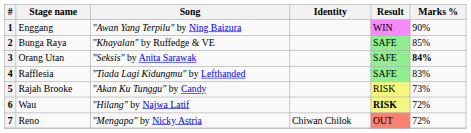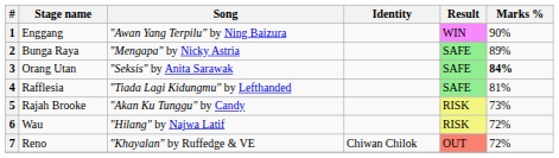 <table class="wikitable plainrowheaders" style="width: 60%; style="text-align: center;">
 <tr>
 <th>#</th>
 <th>Stage name</th>
 <th>Song</th>
 <th>Identity</th>
 <th>Result</th>
 <th>Marks %</th>
 </tr>
 <tr>
 <th>1</th>
 <td>Enggang</td>
 <td><em>"Awan Yang Terpilu"</em> by <a href='#'>Ning Baizura</a></td>
 <td></td>
 <td bgcolor=#F888FD>WIN</td>
 <td>90%</td>
 </tr>
 <tr>
 <th>2</th>
 <td>Bunga Raya</td>
-<td><em>"Khayalan"</em> by Ruffedge & VE</td>
+<td><em>"Mengapa"</em> by <a href='#'>Nicky Astria</a></td>
 <td></td>
 <td bgcolor="lightgreen">SAFE</td>
-<td>85%</td>
+<td>89%</td>
 </tr>
 <tr>
 <th>3</th>
 <td>Orang Utan</td>
 <td><em>"Seksis"</em> by <a href='#'>Anita Sarawak</a></td>
 <td></td>
 <td bgcolor="lightgreen">SAFE</td>
 <td><strong>84%</strong></td>
 </tr>
 <tr>
 <th>4</th>
 <td>Rafflesia</td>
 <td><em>"Tiada Lagi Kidungmu"</em> by <a href='#'>Lefthanded</a></td>
 <td></td>
 <td bgcolor="lightgreen">SAFE</td>
-<td>83%</td>
+<td>81%</td>
 </tr>
 <tr>
 <th>5</th>
 <td>Rajah Brooke</td>
 <td><em>"Akan Ku Tunggu"</em> by <a href='#'>Candy</a></td>
 <td></td>
 <td bgcolor=#F3F781>RISK</td>
 <td>73%</td>
 </tr>
 <tr>
 <th>6</th>
 <td>Wau</td>
 <td><em>"Hilang"</em> by <a href='#'>Najwa Latif</a></td>
 <td></td>
-<td bgcolor=#F3F781><strong>RISK</strong></td>
+<td bgcolor=#F3F781>RISK</td>
 <td>72%</td>
 </tr>
 <tr>
 <th>7</th>
 <td>Reno</td>
-<td><em>"Mengapa"</em> by <a href='#'>Nicky Astria</a></td>
+<td><em>"Khayalan"</em> by Ruffedge & VE</td>
 <td>Chiwan Chilok</td>
 <td bgcolor=salmon>OUT</td>
 <td>72%</td>
 </tr>
 <tr>
 </tr>
 </table>
